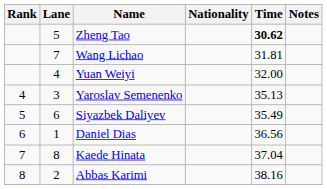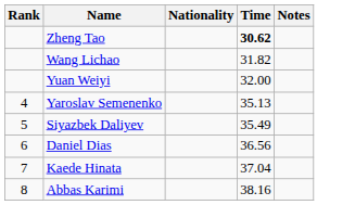 <table class="wikitable sortable" style="text-align:center">
 <tr>
 <th>Rank</th>
-<th>Lane</th>
 <th>Name</th>
 <th>Nationality</th>
 <th>Time</th>
 <th>Notes</th>
 </tr>
 <tr>
 <td></td>
-<td>5</td>
 <td align=left><a href='#'>Zheng Tao</a></td>
 <td align=left></td>
 <td><strong>30.62</strong></td>
 <td><strong></strong></td>
 </tr>
 <tr>
 <td></td>
-<td>7</td>
 <td align=left><a href='#'>Wang Lichao</a></td>
 <td align=left></td>
-<td>31.81</td>
+<td>31.82</td>
 <td></td>
 </tr>
 <tr>
 <td></td>
-<td>4</td>
 <td align=left><a href='#'>Yuan Weiyi</a></td>
 <td align=left></td>
 <td>32.00</td>
 <td></td>
 </tr>
 <tr>
 <td>4</td>
-<td>3</td>
 <td align=left><a href='#'>Yaroslav Semenenko</a></td>
 <td align=left></td>
 <td>35.13</td>
 <td></td>
 </tr>
 <tr>
 <td>5</td>
-<td>6</td>
 <td align=left><a href='#'>Siyazbek Daliyev</a></td>
 <td align=left></td>
 <td>35.49</td>
 <td></td>
 </tr>
 <tr>
 <td>6</td>
-<td>1</td>
 <td align=left><a href='#'>Daniel Dias</a></td>
 <td align=left></td>
 <td>36.56</td>
 <td></td>
 </tr>
 <tr>
 <td>7</td>
-<td>8</td>
 <td align=left><a href='#'>Kaede Hinata</a></td>
 <td align=left></td>
 <td>37.04</td>
 <td></td>
 </tr>
 <tr>
 <td>8</td>
-<td>2</td>
 <td align=left><a href='#'>Abbas Karimi</a></td>
 <td align=left></td>
 <td>38.16</td>
 <td></td>
 </tr>
 </table>
